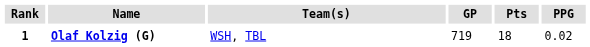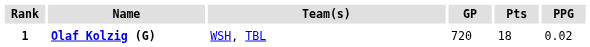 <table id="Table3" cellspacing="3" cellpadding="3" style="font-size:95%;">
 <tr style="text-align:center; background:#e0e0e0">
 <th style="width:3em;">Rank</th>
 <th style="width:13em;">Name</th>
 <th style="width:20em;">Team(s)</th>
 <th style="width:3.3em;">GP</th>
 <th style="width:3.3em;">Pts</th>
 <th style="width:3.3em;">PPG</th>
 </tr>
 <tr>
 <th>1</th>
 <td><strong><a href='#'>Olaf Kolzig</a> (G)</strong></td>
 <td><a href='#'>WSH</a>, <a href='#'>TBL</a></td>
-<td>719</td>
+<td>720</td>
 <td>18</td>
 <td>0.02</td>
 </tr>
 </table>
